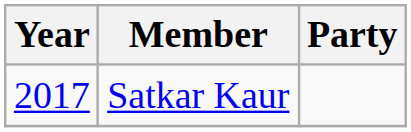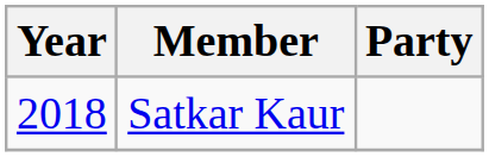 <table class="wikitable sortable">
 <tr>
 <th>Year</th>
 <th>Member</th>
 <th colspan="2">Party</th>
 </tr>
 <tr>
-<td><a href='#'>2017</a></td>
+<td><a href='#'>2018</a></td>
 <td><a href='#'>Satkar Kaur</a></td>
 <td></td>
 </tr>
 <tr>
 </tr>
 </table>
